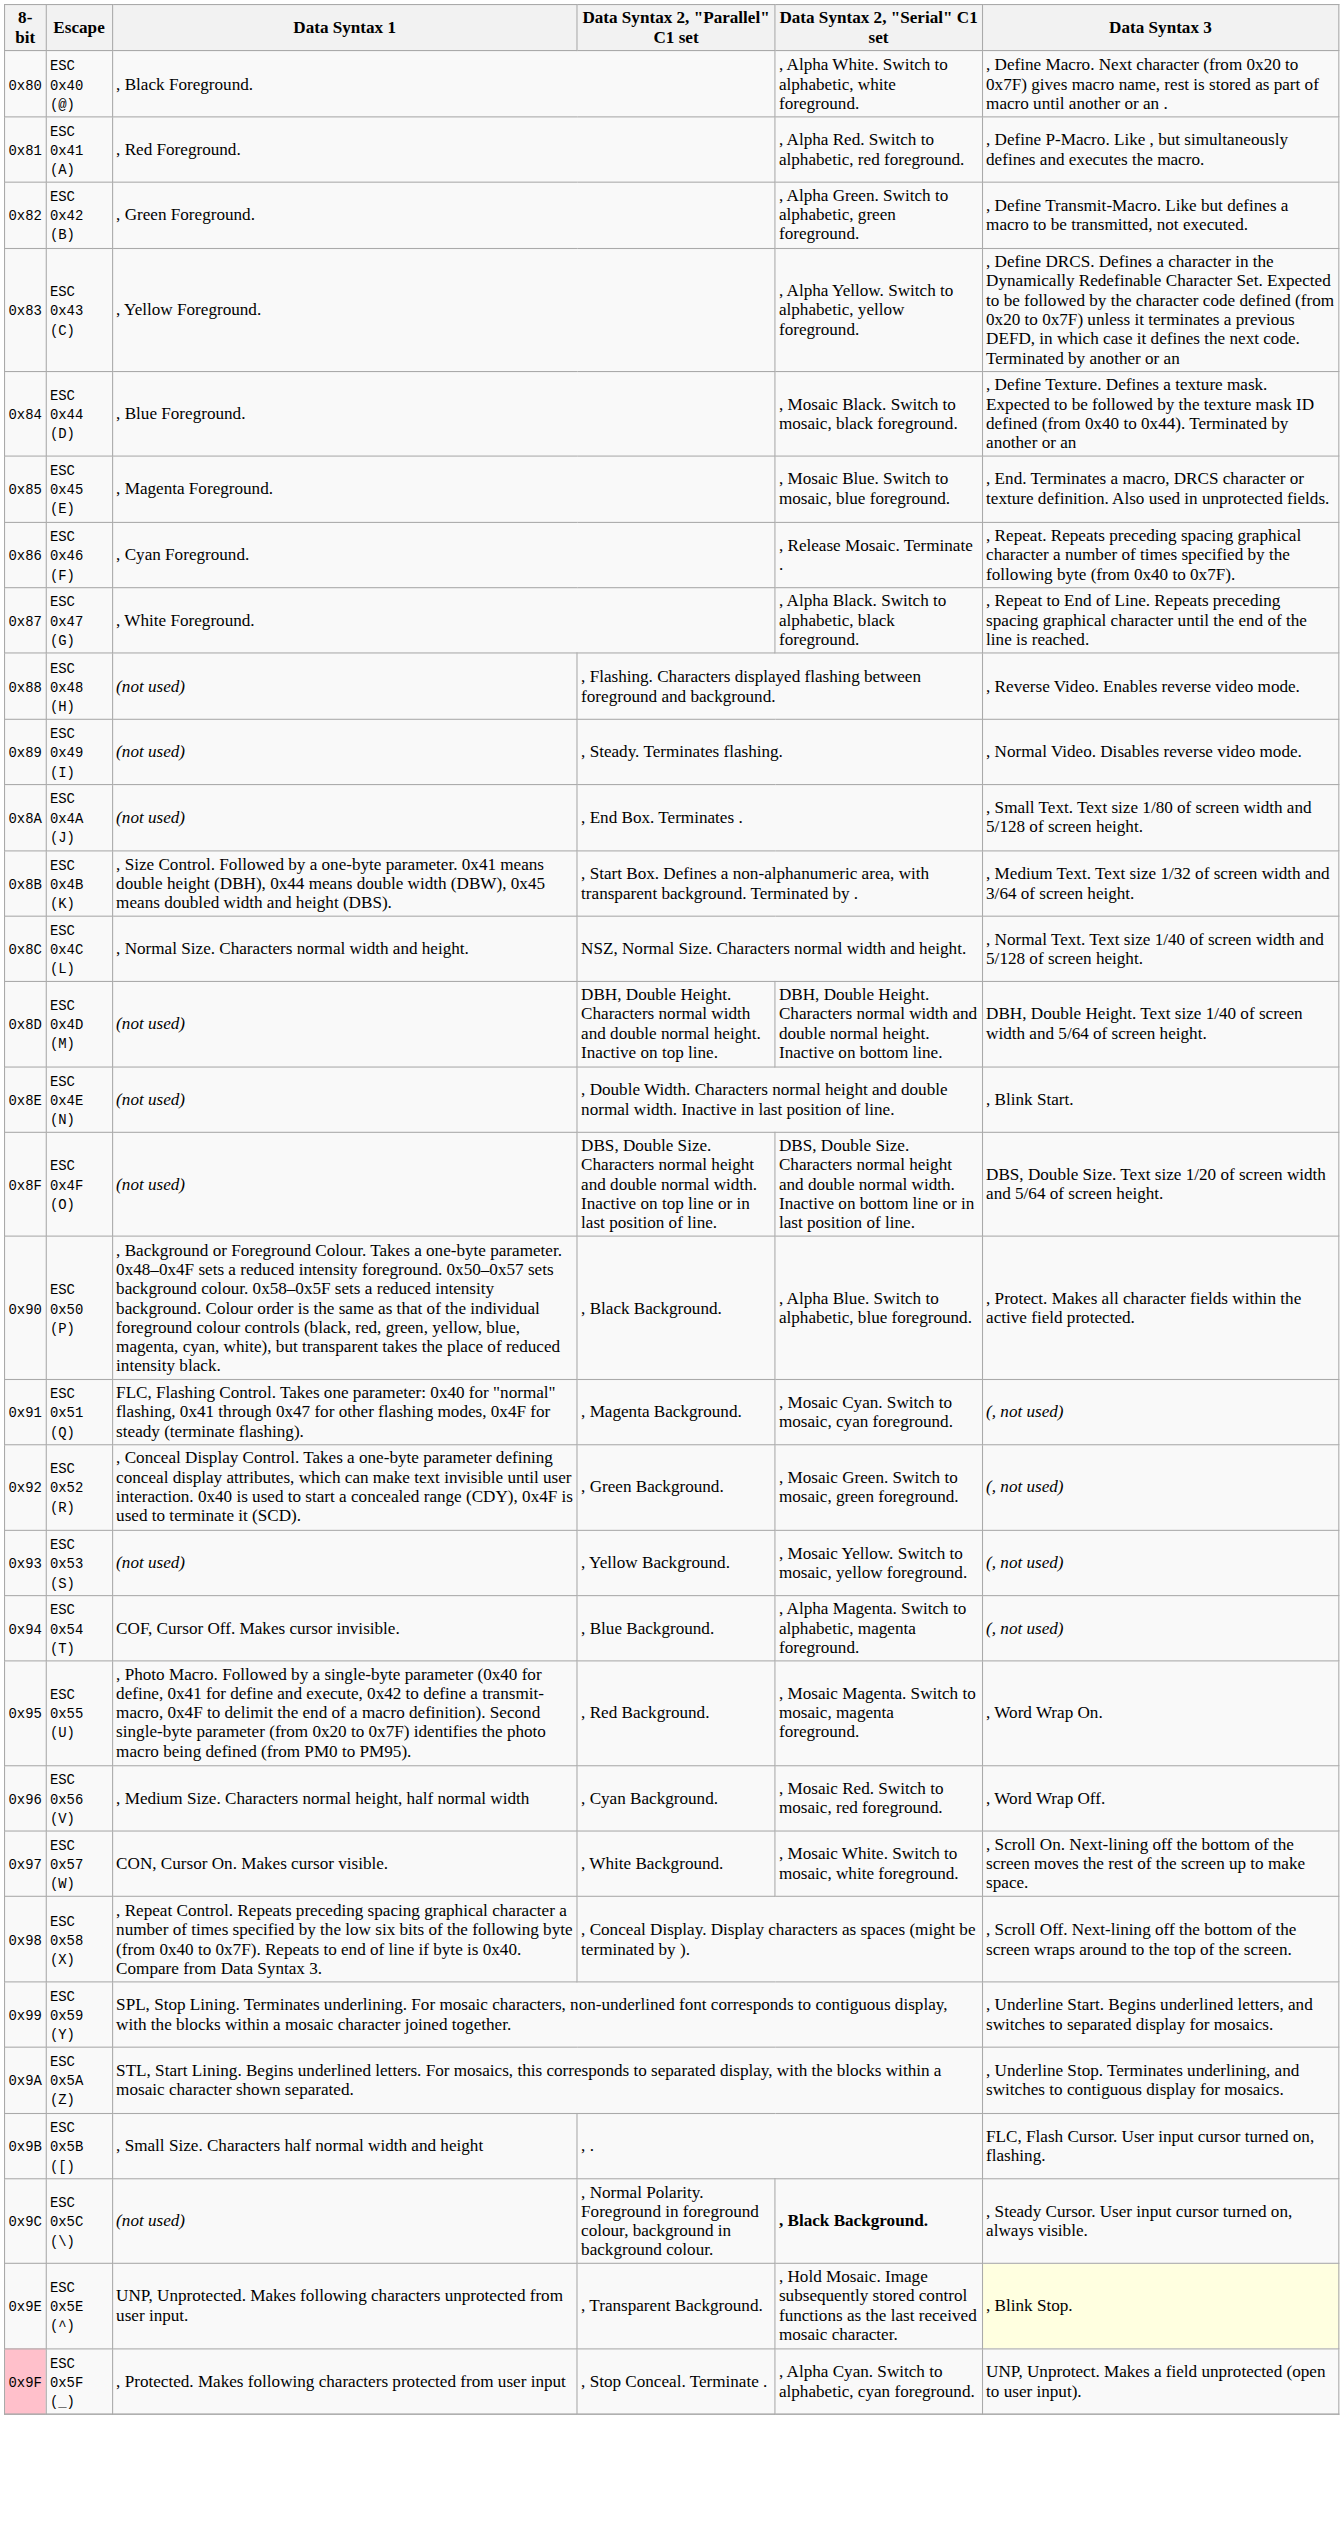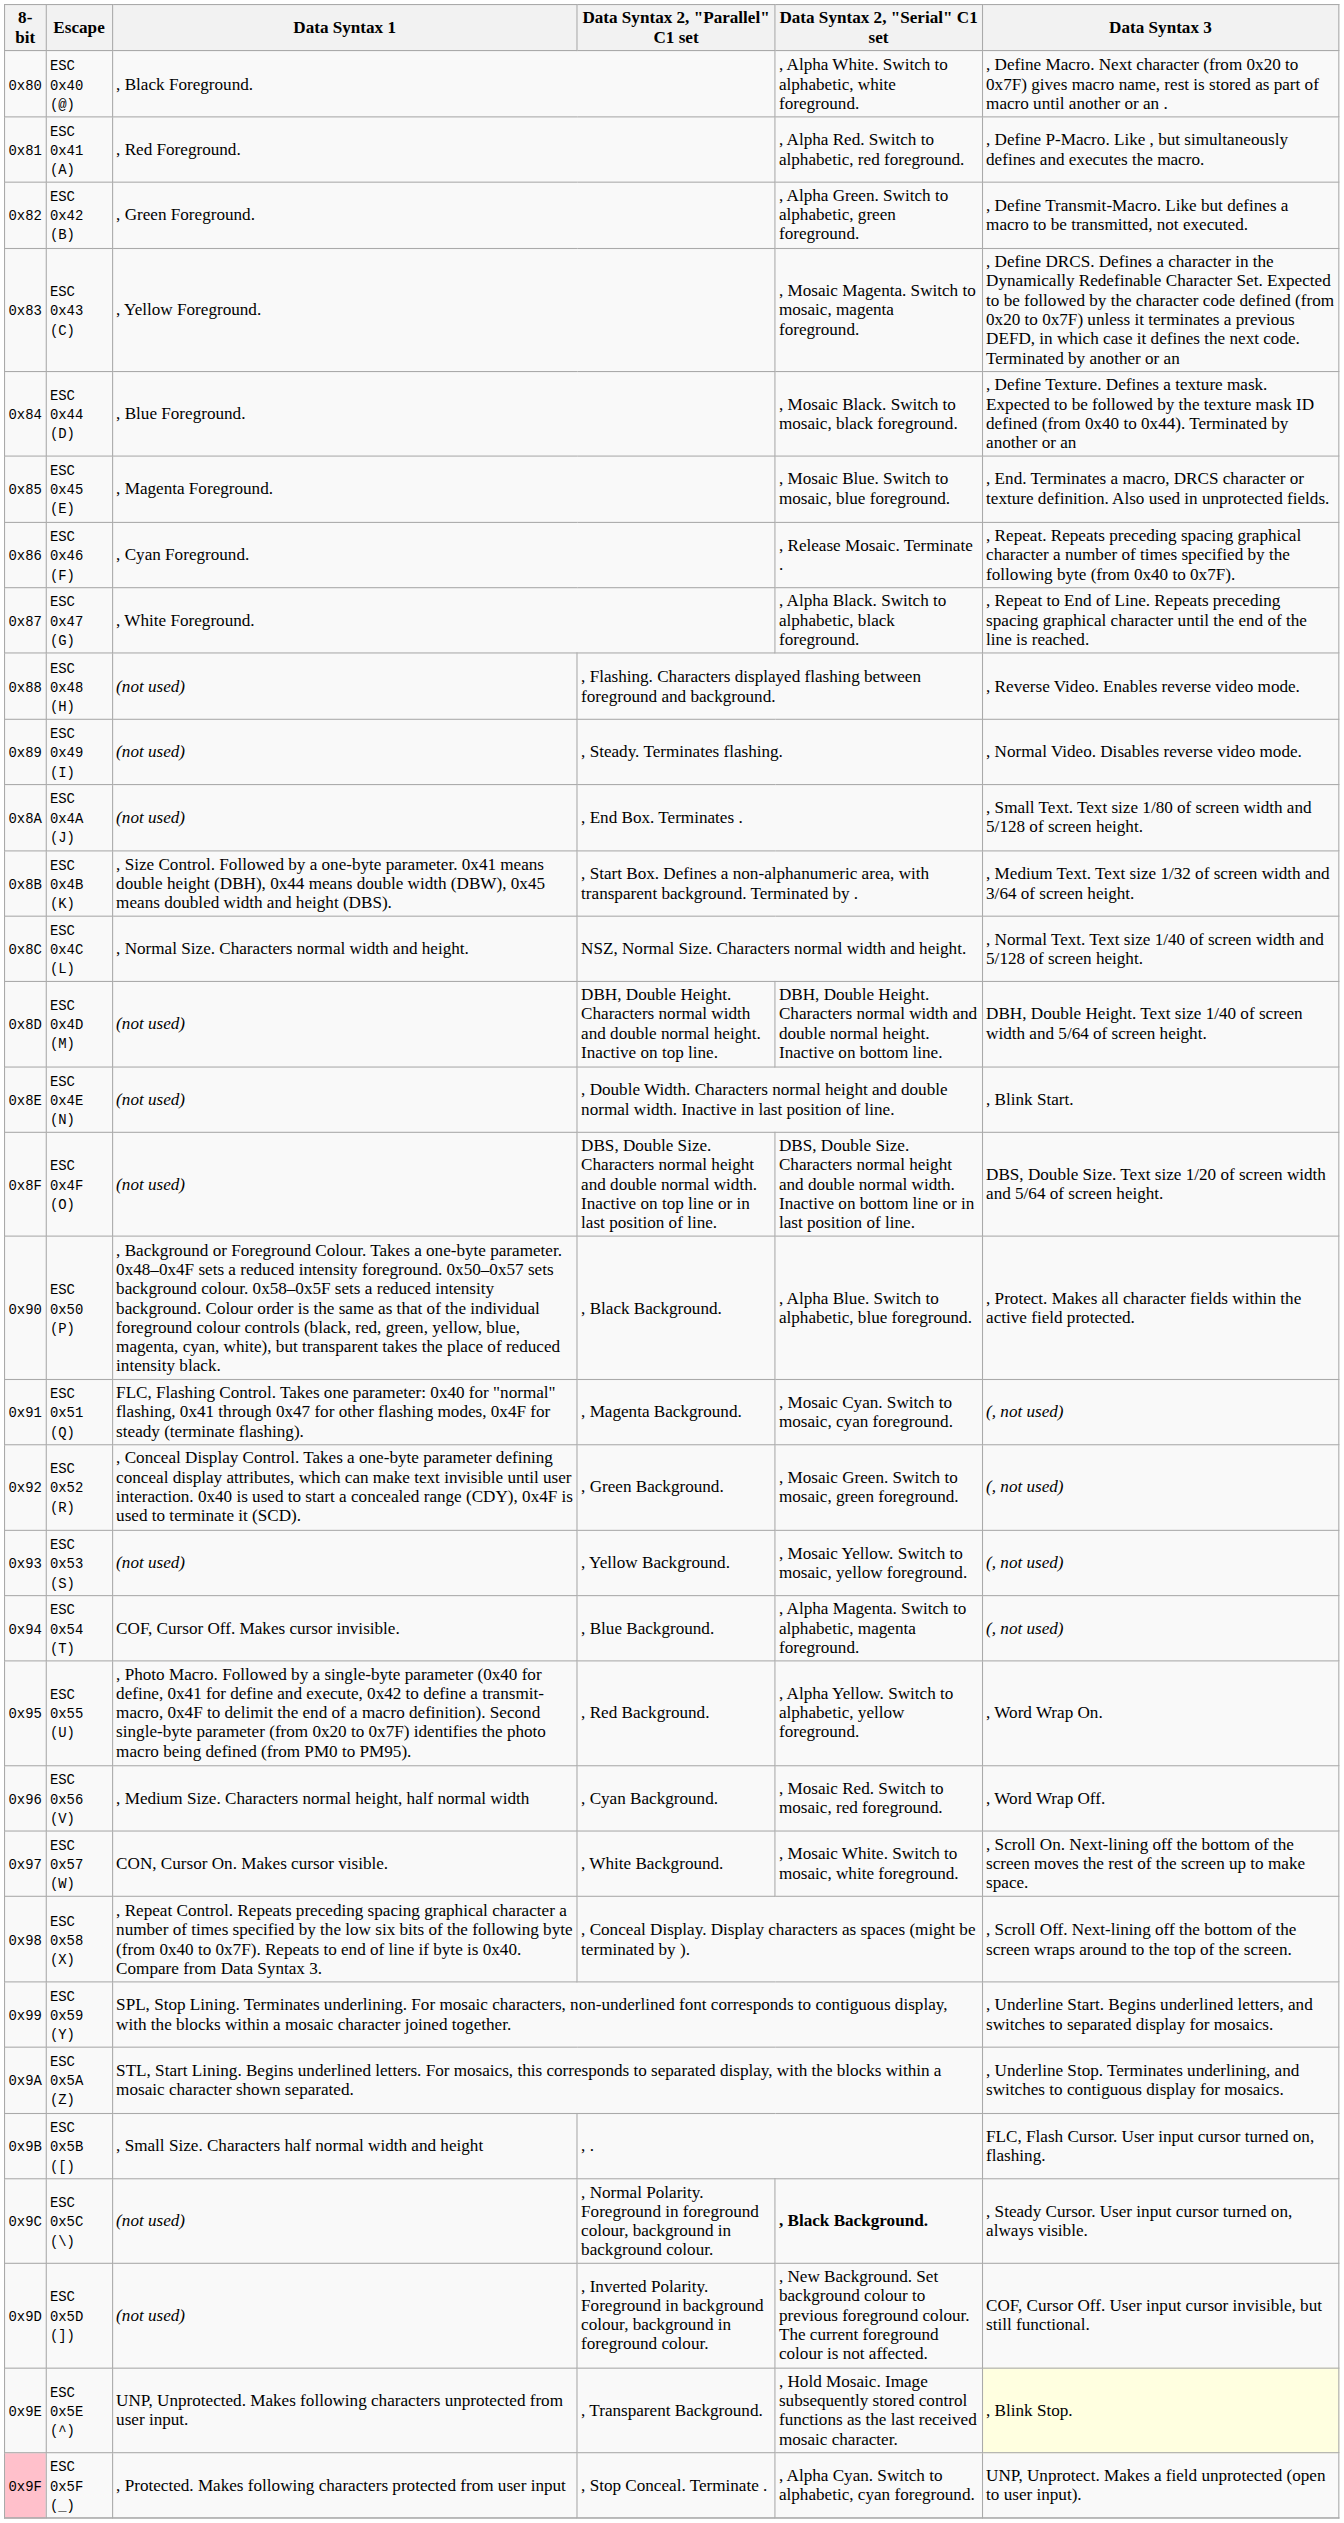 <table class="wikitable">
 <tr>
 <th>8-bit</th>
 <th>Escape</th>
 <th>Data Syntax 1</th>
 <th>Data Syntax 2, "Parallel" C1 set</th>
 <th>Data Syntax 2, "Serial" C1 set</th>
 <th>Data Syntax 3</th>
 </tr>
 <tr>
 <td><code>0x80</code></td>
 <td><code>ESC 0x40 (@)</code></td>
 <td colspan=2>, Black Foreground.</td>
 <td>, Alpha White. Switch to alphabetic, white foreground.</td>
 <td>, Define Macro. Next character (from 0x20 to 0x7F) gives macro name, rest is stored as part of macro until another  or an .</td>
 </tr>
 <tr>
 <td><code>0x81</code></td>
 <td><code>ESC 0x41 (A)</code></td>
 <td colspan=2>, Red Foreground.</td>
 <td>, Alpha Red. Switch to alphabetic, red foreground.</td>
 <td>, Define P-Macro. Like , but simultaneously defines and executes the macro.</td>
 </tr>
 <tr>
 <td><code>0x82</code></td>
 <td><code>ESC 0x42 (B)</code></td>
 <td colspan=2>, Green Foreground.</td>
 <td>, Alpha Green. Switch to alphabetic, green foreground.</td>
 <td>, Define Transmit-Macro. Like  but defines a macro to be transmitted, not executed.</td>
 </tr>
 <tr>
 <td><code>0x83</code></td>
 <td><code>ESC 0x43 (C)</code></td>
 <td colspan=2>, Yellow Foreground.</td>
-<td>, Alpha Yellow. Switch to alphabetic, yellow foreground.</td>
+<td>, Mosaic Magenta. Switch to mosaic, magenta foreground.</td>
 <td>, Define DRCS. Defines a character in the Dynamically Redefinable Character Set. Expected to be followed by the character code defined (from 0x20 to 0x7F) unless it terminates a previous DEFD, in which case it defines the next code. Terminated by another  or an </td>
 </tr>
 <tr>
 <td><code>0x84</code></td>
 <td><code>ESC 0x44 (D)</code></td>
 <td colspan=2>, Blue Foreground.</td>
 <td>, Mosaic Black. Switch to mosaic, black foreground.</td>
 <td>, Define Texture. Defines a texture mask. Expected to be followed by the texture mask ID defined (from 0x40 to 0x44). Terminated by another  or an </td>
 </tr>
 <tr>
 <td><code>0x85</code></td>
 <td><code>ESC 0x45 (E)</code></td>
 <td colspan=2>, Magenta Foreground.</td>
 <td>, Mosaic Blue. Switch to mosaic, blue foreground.</td>
 <td>, End. Terminates a macro, DRCS character or texture definition. Also used in unprotected fields.</td>
 </tr>
 <tr>
 <td><code>0x86</code></td>
 <td><code>ESC 0x46 (F)</code></td>
 <td colspan=2>, Cyan Foreground.</td>
 <td>, Release Mosaic. Terminate .</td>
 <td>, Repeat. Repeats preceding spacing graphical character a number of times specified by the following byte (from 0x40 to 0x7F).</td>
 </tr>
 <tr>
 <td><code>0x87</code></td>
 <td><code>ESC 0x47 (G)</code></td>
 <td colspan=2>, White Foreground.</td>
 <td>, Alpha Black. Switch to alphabetic, black foreground.</td>
 <td>, Repeat to End of Line. Repeats preceding spacing graphical character until the end of the line is reached.</td>
 </tr>
 <tr>
 <td><code>0x88</code></td>
 <td><code>ESC 0x48 (H)</code></td>
 <td><em>(not used)</em></td>
 <td colspan=2>, Flashing. Characters displayed flashing between foreground and background.</td>
 <td>, Reverse Video. Enables reverse video mode.</td>
 </tr>
 <tr>
 <td><code>0x89</code></td>
 <td><code>ESC 0x49 (I)</code></td>
 <td><em>(not used)</em></td>
 <td colspan=2>, Steady. Terminates flashing.</td>
 <td>, Normal Video. Disables reverse video mode.</td>
 </tr>
 <tr>
 <td><code>0x8A</code></td>
 <td><code>ESC 0x4A (J)</code></td>
 <td><em>(not used)</em></td>
 <td colspan=2>, End Box. Terminates .</td>
 <td>, Small Text. Text size 1/80 of screen width and 5/128 of screen height.</td>
 </tr>
 <tr>
 <td><code>0x8B</code></td>
 <td><code>ESC 0x4B (K)</code></td>
 <td>, Size Control. Followed by a one-byte parameter. 0x41 means double height (DBH), 0x44 means double width (DBW), 0x45 means doubled width and height (DBS).</td>
 <td colspan=2>, Start Box. Defines a non-alphanumeric area, with transparent background. Terminated by .</td>
 <td>, Medium Text. Text size 1/32 of screen width and 3/64 of screen height.</td>
 </tr>
 <tr>
 <td><code>0x8C</code></td>
 <td><code>ESC 0x4C (L)</code></td>
 <td>, Normal Size. Characters normal width and height.</td>
 <td colspan=2>NSZ, Normal Size. Characters normal width and height.</td>
 <td>, Normal Text. Text size 1/40 of screen width and 5/128 of screen height.</td>
 </tr>
 <tr id="DBH">
 <td><code>0x8D</code></td>
 <td><code>ESC 0x4D (M)</code></td>
 <td><em>(not used)</em></td>
 <td>DBH, Double Height. Characters normal width and double normal height. Inactive on top line.</td>
 <td>DBH, Double Height. Characters normal width and double normal height. Inactive on bottom line.</td>
 <td>DBH, Double Height. Text size 1/40 of screen width and 5/64 of screen height.</td>
 </tr>
 <tr>
 <td><code>0x8E</code></td>
 <td><code>ESC 0x4E (N)</code></td>
 <td><em>(not used)</em></td>
 <td colspan=2>, Double Width. Characters normal height and double normal width. Inactive in last position of line.</td>
 <td>, Blink Start.</td>
 </tr>
 <tr id="DBS">
 <td><code>0x8F</code></td>
 <td><code>ESC 0x4F (O)</code></td>
 <td><em>(not used)</em></td>
 <td>DBS, Double Size. Characters normal height and double normal width. Inactive on top line or in last position of line.</td>
 <td>DBS, Double Size. Characters normal height and double normal width. Inactive on bottom line or in last position of line.</td>
 <td>DBS, Double Size. Text size 1/20 of screen width and 5/64 of screen height.</td>
 </tr>
 <tr>
 <td><code>0x90</code></td>
 <td><code>ESC 0x50 (P)</code></td>
 <td>, Background or Foreground Colour. Takes a one-byte parameter. 0x48–0x4F sets a reduced intensity foreground. 0x50–0x57 sets background colour. 0x58–0x5F sets a reduced intensity background. Colour order is the same as that of the individual foreground colour controls (black, red, green, yellow, blue, magenta, cyan, white), but transparent takes the place of reduced intensity black.</td>
 <td>, Black Background.</td>
 <td>, Alpha Blue. Switch to alphabetic, blue foreground.</td>
 <td>, Protect. Makes all character fields within the active field protected.</td>
 </tr>
 <tr>
 <td><code>0x91</code></td>
 <td><code>ESC 0x51 (Q)</code></td>
 <td>FLC, Flashing Control. Takes one parameter: 0x40 for "normal" flashing, 0x41 through 0x47 for other flashing modes, 0x4F for steady (terminate flashing).</td>
 <td>, Magenta Background.</td>
 <td>, Mosaic Cyan. Switch to mosaic, cyan foreground.</td>
 <td><em>(, not used)</em></td>
 </tr>
 <tr>
 <td><code>0x92</code></td>
 <td><code>ESC 0x52 (R)</code></td>
 <td>, Conceal Display Control. Takes a one-byte parameter defining conceal display attributes, which can make text invisible until user interaction. 0x40 is used to start a concealed range (CDY), 0x4F is used to terminate it (SCD).</td>
 <td>, Green Background.</td>
 <td>, Mosaic Green. Switch to mosaic, green foreground.</td>
 <td><em>(, not used)</em></td>
 </tr>
 <tr>
 <td><code>0x93</code></td>
 <td><code>ESC 0x53 (S)</code></td>
 <td><em>(not used)</em></td>
 <td>, Yellow Background.</td>
 <td>, Mosaic Yellow. Switch to mosaic, yellow foreground.</td>
 <td><em>(, not used)</em></td>
 </tr>
 <tr>
 <td><code>0x94</code></td>
 <td><code>ESC 0x54 (T)</code></td>
 <td>COF, Cursor Off. Makes cursor invisible.</td>
 <td>, Blue Background.</td>
 <td>, Alpha Magenta. Switch to alphabetic, magenta foreground.</td>
 <td><em>(, not used)</em></td>
 </tr>
 <tr>
 <td><code>0x95</code></td>
 <td><code>ESC 0x55 (U)</code></td>
 <td>, Photo Macro. Followed by a single-byte parameter (0x40 for define, 0x41 for define and execute, 0x42 to define a transmit-macro, 0x4F to delimit the end of a macro definition). Second single-byte parameter (from 0x20 to 0x7F) identifies the photo macro being defined (from PM0 to PM95).</td>
 <td>, Red Background.</td>
-<td>, Mosaic Magenta. Switch to mosaic, magenta foreground.</td>
+<td>, Alpha Yellow. Switch to alphabetic, yellow foreground.</td>
 <td>, Word Wrap On.</td>
 </tr>
 <tr>
 <td><code>0x96</code></td>
 <td><code>ESC 0x56 (V)</code></td>
 <td>, Medium Size. Characters normal height, half normal width</td>
 <td>, Cyan Background.</td>
 <td>, Mosaic Red. Switch to mosaic, red foreground.</td>
 <td>, Word Wrap Off.</td>
 </tr>
 <tr>
 <td><code>0x97</code></td>
 <td><code>ESC 0x57 (W)</code></td>
 <td>CON, Cursor On. Makes cursor visible.</td>
 <td>, White Background.</td>
 <td>, Mosaic White. Switch to mosaic, white foreground.</td>
 <td>, Scroll On. Next-lining off the bottom of the screen moves the rest of the screen up to make space.</td>
 </tr>
 <tr>
 <td><code>0x98</code></td>
 <td><code>ESC 0x58 (X)</code></td>
 <td>, Repeat Control. Repeats preceding spacing graphical character a number of times specified by the low six bits of the following byte (from 0x40 to 0x7F). Repeats to end of line if byte is 0x40. Compare  from Data Syntax 3.</td>
 <td colspan="2">, Conceal Display. Display characters as spaces (might be terminated by ).</td>
 <td>, Scroll Off. Next-lining off the bottom of the screen wraps around to the top of the screen.</td>
 </tr>
 <tr id="SPL">
 <td><code>0x99</code></td>
 <td><code>ESC 0x59 (Y)</code></td>
 <td colspan="3">SPL, Stop Lining. Terminates underlining. For mosaic characters, non-underlined font corresponds to contiguous display, with the blocks within a mosaic character joined together.</td>
 <td>, Underline Start. Begins underlined letters, and switches to separated display for mosaics.</td>
 </tr>
 <tr id="STL">
 <td><code>0x9A</code></td>
 <td><code>ESC 0x5A (Z)</code></td>
 <td colspan="3">STL, Start Lining. Begins underlined letters. For mosaics, this corresponds to separated display, with the blocks within a mosaic character shown separated.</td>
 <td>, Underline Stop. Terminates underlining, and switches to contiguous display for mosaics.</td>
 </tr>
 <tr>
 <td><code>0x9B</code></td>
 <td><code>ESC 0x5B ([)</code></td>
 <td>, Small Size. Characters half normal width and height</td>
 <td colspan="2">, .</td>
 <td>FLC, Flash Cursor. User input cursor turned on, flashing.</td>
 </tr>
 <tr>
 <td><code>0x9C</code></td>
 <td><code>ESC 0x5C (\)</code></td>
 <td><em>(not used)</em></td>
 <td>, Normal Polarity. Foreground in foreground colour, background in background colour.</td>
 <td><strong>, Black Background.</strong></td>
 <td>, Steady Cursor. User input cursor turned on, always visible.</td>
 </tr>
 <tr>
+<td><code>0x9D</code></td>
+<td><code>ESC 0x5D (])</code></td>
+<td><em>(not used)</em></td>
+<td>, Inverted Polarity. Foreground in background colour, background in foreground colour.</td>
+<td>, New Background. Set background colour to previous foreground colour. The current foreground colour is not affected.</td>
+<td>COF, Cursor Off. User input cursor invisible, but still functional.</td>
+</tr>
+<tr>
 <td><code>0x9E</code></td>
 <td><code>ESC 0x5E (^)</code></td>
 <td>UNP, Unprotected. Makes following characters unprotected from user input.</td>
 <td>, Transparent Background.</td>
 <td>, Hold Mosaic. Image subsequently stored control functions as the last received mosaic character.</td>
 <td style="background: lightyellow;">, Blink Stop.</td>
 </tr>
 <tr>
 <td style="background: pink;"><code>0x9F</code></td>
 <td><code>ESC 0x5F (_)</code></td>
 <td>, Protected. Makes following characters protected from user input</td>
 <td>, Stop Conceal. Terminate .</td>
 <td>, Alpha Cyan. Switch to alphabetic, cyan foreground.</td>
 <td>UNP, Unprotect. Makes a field unprotected (open to user input).</td>
 </tr>
 <tr>
 </tr>
 </table>
